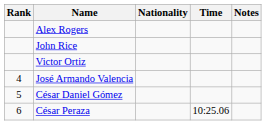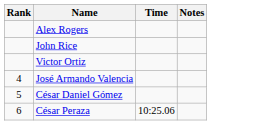 <table class="wikitable sortable" style="text-align:center">
 <tr>
 <th>Rank</th>
 <th>Name</th>
-<th>Nationality</th>
 <th>Time</th>
 <th>Notes</th>
 </tr>
 <tr>
 <td></td>
 <td align=left><a href='#'>Alex Rogers</a></td>
-<td align=left></td>
 <td></td>
 <td></td>
 </tr>
 <tr>
 <td></td>
 <td align=left><a href='#'>John Rice</a></td>
-<td align=left></td>
 <td></td>
 <td></td>
 </tr>
 <tr>
 <td></td>
 <td align=left><a href='#'>Victor Ortiz</a></td>
-<td align=left></td>
 <td></td>
 <td></td>
 </tr>
 <tr>
 <td>4</td>
 <td align=left><a href='#'>José Armando Valencia</a></td>
-<td align=left></td>
 <td></td>
 <td></td>
 </tr>
 <tr>
 <td>5</td>
 <td align=left><a href='#'>César Daniel Gómez</a></td>
-<td align=left></td>
 <td></td>
 <td></td>
 </tr>
 <tr>
 <td>6</td>
 <td align=left><a href='#'>César Peraza</a></td>
-<td align=left></td>
 <td>10:25.06</td>
 <td></td>
 </tr>
 </table>
